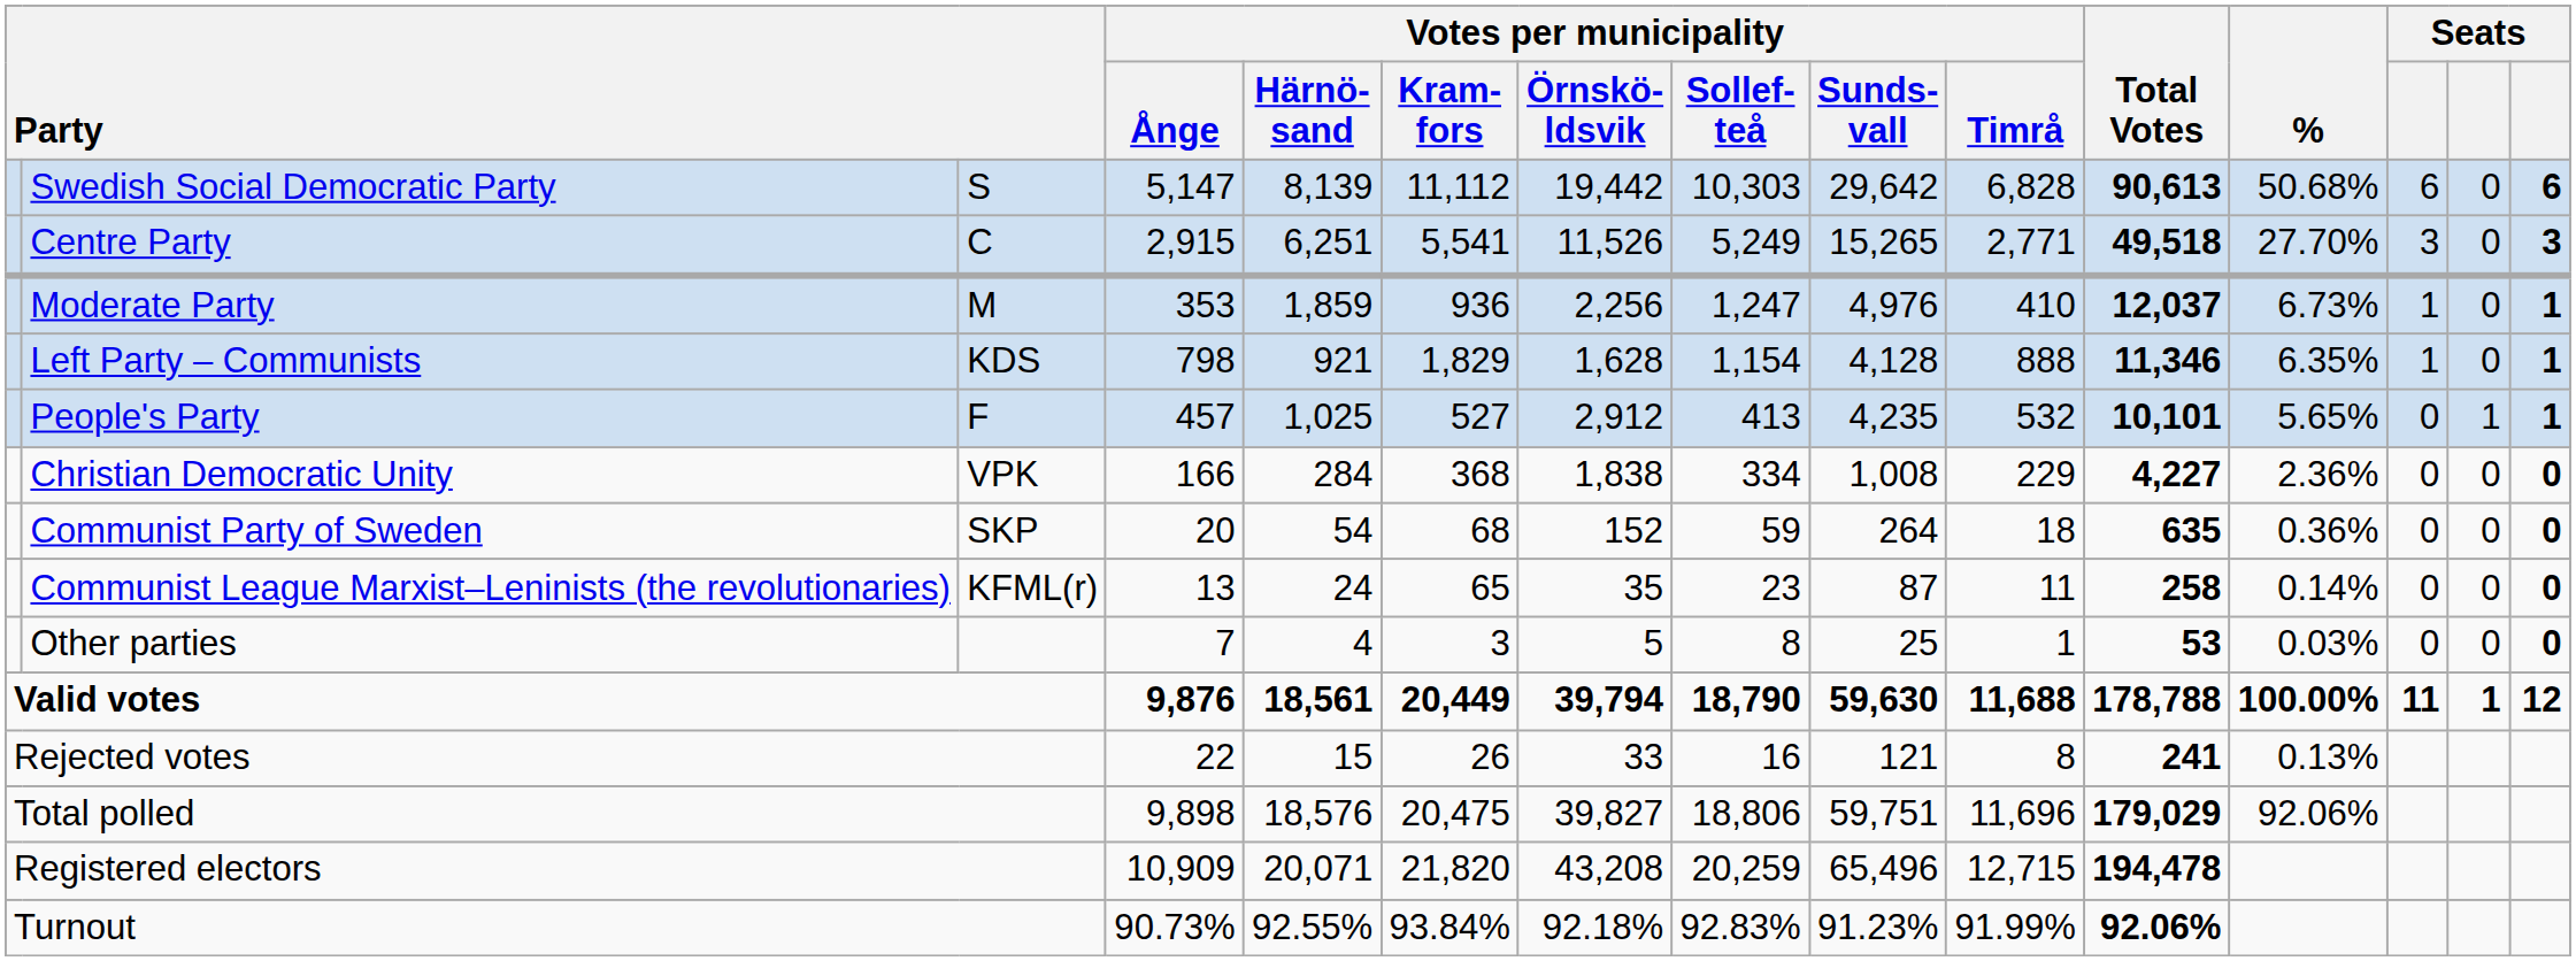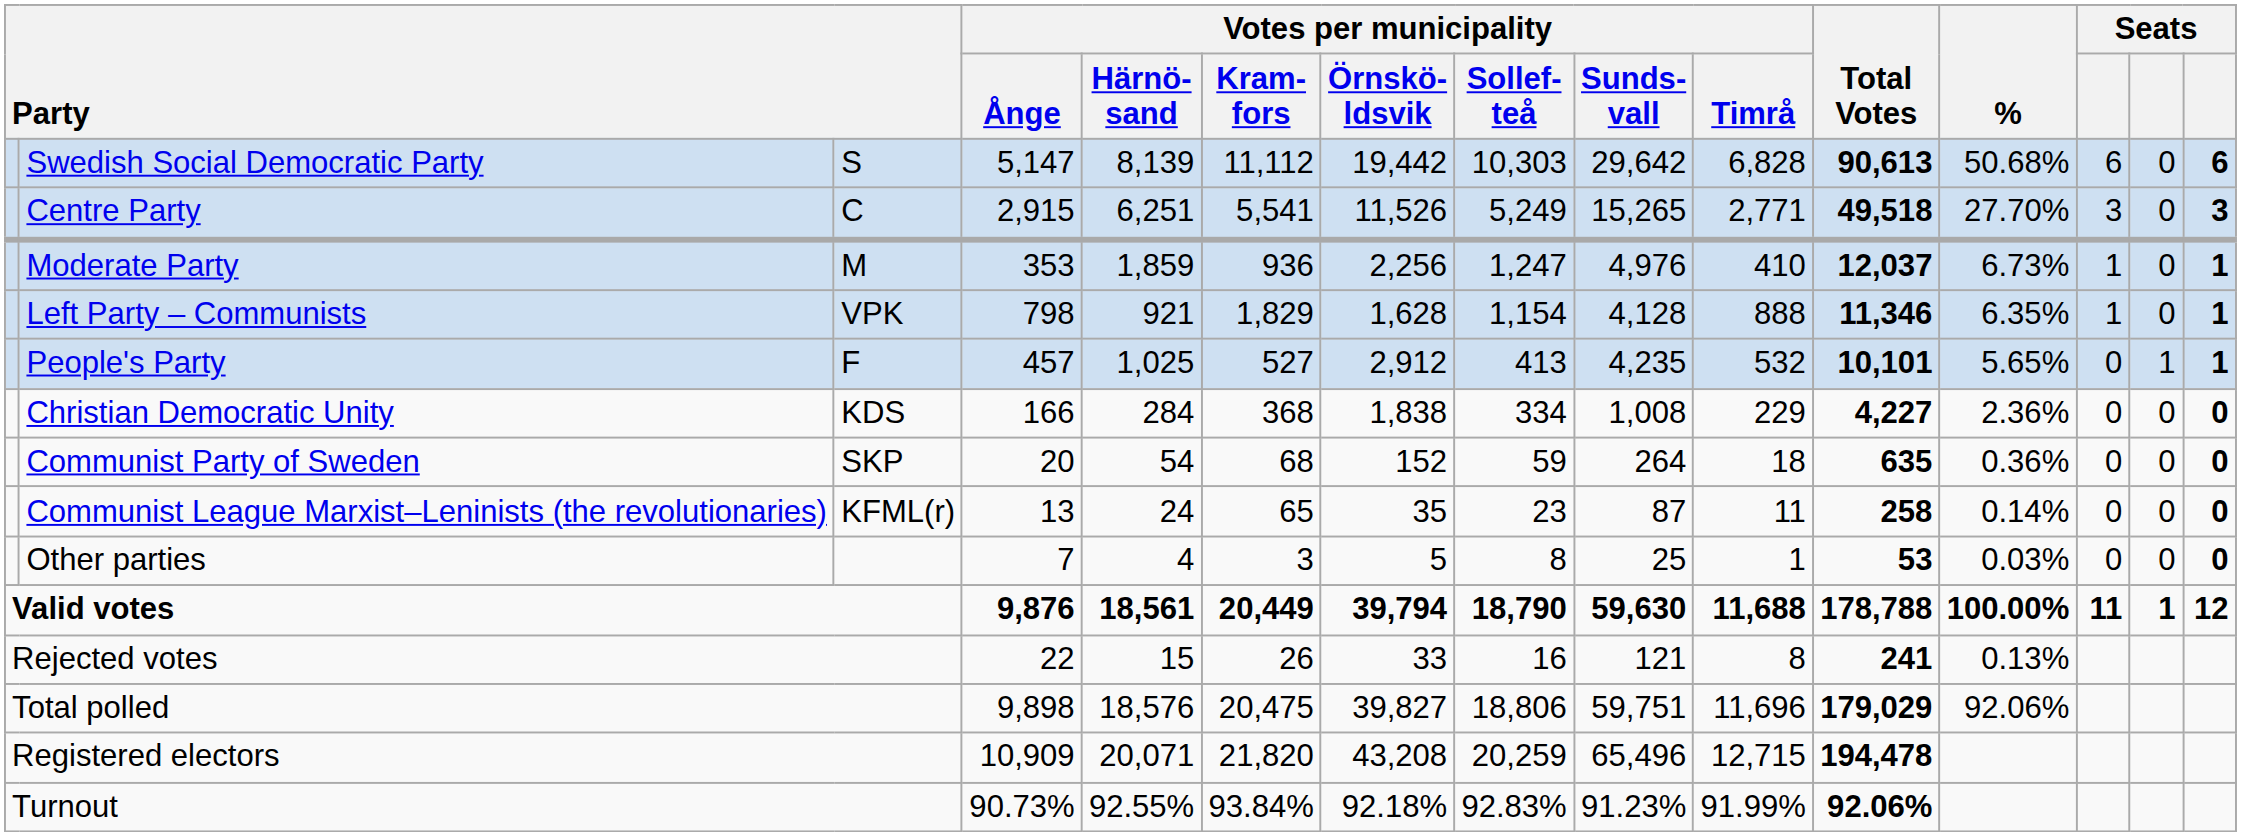 <table class="wikitable" border="1" style="text-align:right;">
 <tr>
 <th style="text-align:left;" valign=bottom rowspan=2 colspan=3>Party</th>
 <th colspan=7>Votes per municipality</th>
 <th align=center valign=bottom rowspan=2 width="50">Total Votes</th>
 <th align=center valign=bottom rowspan=2 width="50">%</th>
 <th colspan=3>Seats</th>
 </tr>
 <tr>
 <th align=center valign=bottom width="50"><a href='#'>Ånge</a></th>
 <th align=center valign=bottom width="50"><a href='#'>Härnö- sand</a></th>
 <th align=center valign=bottom width="50"><a href='#'>Kram- fors</a></th>
 <th align=center valign=bottom width="50"><a href='#'>Örnskö- ldsvik</a></th>
 <th align=center valign=bottom width="50"><a href='#'>Sollef- teå</a></th>
 <th align=center valign=bottom width="50"><a href='#'>Sunds- vall</a></th>
 <th align=center valign=bottom width="50"><a href='#'>Timrå</a></th>
 <th align=center valign=bottom width="20"><small></small></th>
 <th align=center valign=bottom width="20"><small><a href='#'></a></small></th>
 <th align=center valign=bottom width="20"><small></small></th>
 </tr>
 <tr style="background:#CEE0F2;">
 <td></td>
 <td align=left style="white-space: nowrap;"><a href='#'>Swedish Social Democratic Party</a></td>
 <td align=left>S</td>
 <td>5,147</td>
 <td>8,139</td>
 <td>11,112</td>
 <td>19,442</td>
 <td>10,303</td>
 <td>29,642</td>
 <td>6,828</td>
 <td><strong>90,613</strong></td>
 <td>50.68%</td>
 <td>6</td>
 <td>0</td>
 <td><strong>6</strong></td>
 </tr>
 <tr style="background:#CEE0F2;">
 <td></td>
 <td align=left><a href='#'>Centre Party</a></td>
 <td align=left>C</td>
 <td>2,915</td>
 <td>6,251</td>
 <td>5,541</td>
 <td>11,526</td>
 <td>5,249</td>
 <td>15,265</td>
 <td>2,771</td>
 <td><strong>49,518</strong></td>
 <td>27.70%</td>
 <td>3</td>
 <td>0</td>
 <td><strong>3</strong></td>
 </tr>
 <tr style="background:#CEE0F2; border-top:3px solid darkgray;">
 <td></td>
 <td align=left><a href='#'>Moderate Party</a></td>
 <td align=left>M</td>
 <td>353</td>
 <td>1,859</td>
 <td>936</td>
 <td>2,256</td>
 <td>1,247</td>
 <td>4,976</td>
 <td>410</td>
 <td><strong>12,037</strong></td>
 <td>6.73%</td>
 <td>1</td>
 <td>0</td>
 <td><strong>1</strong></td>
 </tr>
 <tr style="background:#CEE0F2;">
 <td></td>
 <td align=left><a href='#'>Left Party – Communists</a></td>
-<td align=left>KDS</td>
+<td align=left>VPK</td>
 <td>798</td>
 <td>921</td>
 <td>1,829</td>
 <td>1,628</td>
 <td>1,154</td>
 <td>4,128</td>
 <td>888</td>
 <td><strong>11,346</strong></td>
 <td>6.35%</td>
 <td>1</td>
 <td>0</td>
 <td><strong>1</strong></td>
 </tr>
 <tr style="background:#CEE0F2;">
 <td></td>
 <td align=left><a href='#'>People's Party</a></td>
 <td align=left>F</td>
 <td>457</td>
 <td>1,025</td>
 <td>527</td>
 <td>2,912</td>
 <td>413</td>
 <td>4,235</td>
 <td>532</td>
 <td><strong>10,101</strong></td>
 <td>5.65%</td>
 <td>0</td>
 <td>1</td>
 <td><strong>1</strong></td>
 </tr>
 <tr>
 <td></td>
 <td align=left><a href='#'>Christian Democratic Unity</a></td>
-<td align=left>VPK</td>
+<td align=left>KDS</td>
 <td>166</td>
 <td>284</td>
 <td>368</td>
 <td>1,838</td>
 <td>334</td>
 <td>1,008</td>
 <td>229</td>
 <td><strong>4,227</strong></td>
 <td>2.36%</td>
 <td>0</td>
 <td>0</td>
 <td><strong>0</strong></td>
 </tr>
 <tr>
 <td></td>
 <td align=left><a href='#'>Communist Party of Sweden</a></td>
 <td align=left>SKP</td>
 <td>20</td>
 <td>54</td>
 <td>68</td>
 <td>152</td>
 <td>59</td>
 <td>264</td>
 <td>18</td>
 <td><strong>635</strong></td>
 <td>0.36%</td>
 <td>0</td>
 <td>0</td>
 <td><strong>0</strong></td>
 </tr>
 <tr>
 <td></td>
 <td align=left><a href='#'>Communist League Marxist–Leninists (the revolutionaries)</a></td>
 <td align=left>KFML(r)</td>
 <td>13</td>
 <td>24</td>
 <td>65</td>
 <td>35</td>
 <td>23</td>
 <td>87</td>
 <td>11</td>
 <td><strong>258</strong></td>
 <td>0.14%</td>
 <td>0</td>
 <td>0</td>
 <td><strong>0</strong></td>
 </tr>
 <tr>
 <td></td>
 <td align=left>Other parties</td>
 <td></td>
 <td>7</td>
 <td>4</td>
 <td>3</td>
 <td>5</td>
 <td>8</td>
 <td>25</td>
 <td>1</td>
 <td><strong>53</strong></td>
 <td>0.03%</td>
 <td>0</td>
 <td>0</td>
 <td><strong>0</strong></td>
 </tr>
 <tr style="font-weight:bold">
 <td align=left colspan=3>Valid votes</td>
 <td>9,876</td>
 <td>18,561</td>
 <td>20,449</td>
 <td>39,794</td>
 <td>18,790</td>
 <td>59,630</td>
 <td>11,688</td>
 <td>178,788</td>
 <td>100.00%</td>
 <td>11</td>
 <td>1</td>
 <td>12</td>
 </tr>
 <tr>
 <td align=left colspan=3>Rejected votes</td>
 <td>22</td>
 <td>15</td>
 <td>26</td>
 <td>33</td>
 <td>16</td>
 <td>121</td>
 <td>8</td>
 <td><strong>241</strong></td>
 <td>0.13%</td>
 <td></td>
 <td></td>
 <td></td>
 </tr>
 <tr>
 <td align=left colspan=3>Total polled</td>
 <td>9,898</td>
 <td>18,576</td>
 <td>20,475</td>
 <td>39,827</td>
 <td>18,806</td>
 <td>59,751</td>
 <td>11,696</td>
 <td><strong>179,029</strong></td>
 <td>92.06%</td>
 <td></td>
 <td></td>
 <td></td>
 </tr>
 <tr>
 <td align=left colspan=3>Registered electors</td>
 <td>10,909</td>
 <td>20,071</td>
 <td>21,820</td>
 <td>43,208</td>
 <td>20,259</td>
 <td>65,496</td>
 <td>12,715</td>
 <td><strong>194,478</strong></td>
 <td></td>
 <td></td>
 <td></td>
 <td></td>
 </tr>
 <tr>
 <td align=left colspan=3>Turnout</td>
 <td>90.73%</td>
 <td>92.55%</td>
 <td>93.84%</td>
 <td>92.18%</td>
 <td>92.83%</td>
 <td>91.23%</td>
 <td>91.99%</td>
 <td><strong>92.06%</strong></td>
 <td></td>
 <td></td>
 <td></td>
 <td></td>
 </tr>
 </table>
